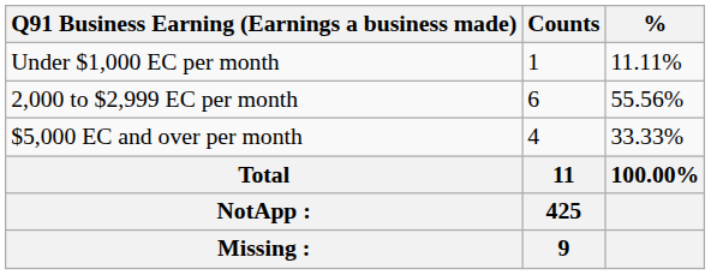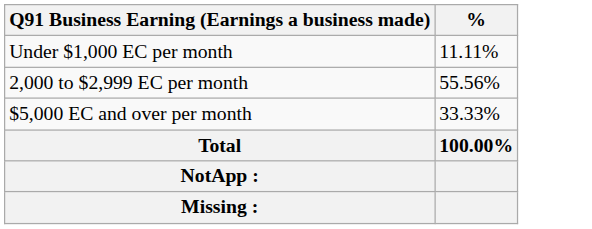 <table class="wikitable sortable">
 <tr>
 <th>Q91 Business Earning (Earnings a business made)</th>
-<th>Counts</th>
 <th>%</th>
 </tr>
 <tr>
 <td>Under $1,000 EC per month</td>
-<td>1</td>
 <td>11.11%</td>
 </tr>
 <tr>
 <td>2,000 to $2,999 EC per month</td>
-<td>6</td>
 <td>55.56%</td>
 </tr>
 <tr>
 <td>$5,000 EC and over per month</td>
-<td>4</td>
 <td>33.33%</td>
 </tr>
 <tr>
 <th>Total</th>
-<th>11</th>
 <th>100.00%</th>
 </tr>
 <tr>
 <th>NotApp :</th>
-<th>425</th>
 <th></th>
 </tr>
 <tr>
 <th>Missing :</th>
-<th>9</th>
 <th></th>
 </tr>
 </table>
